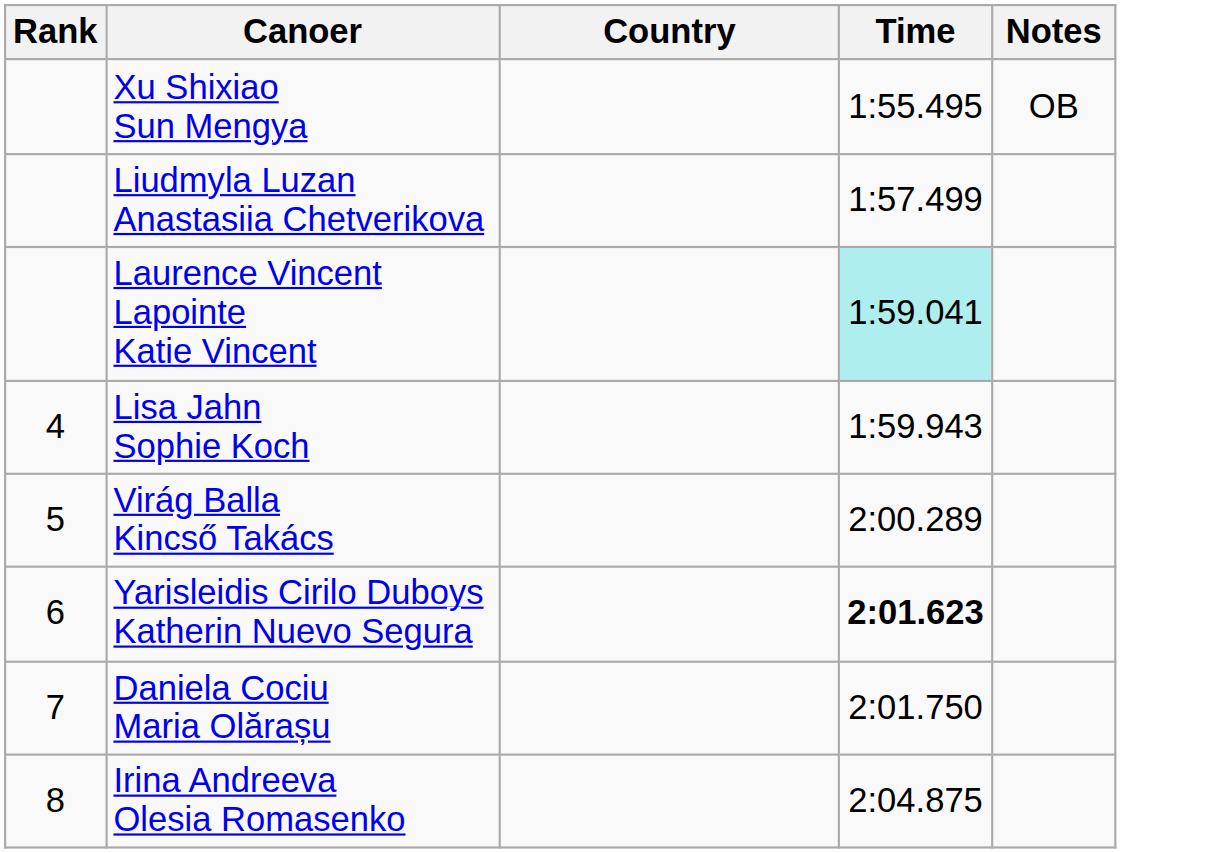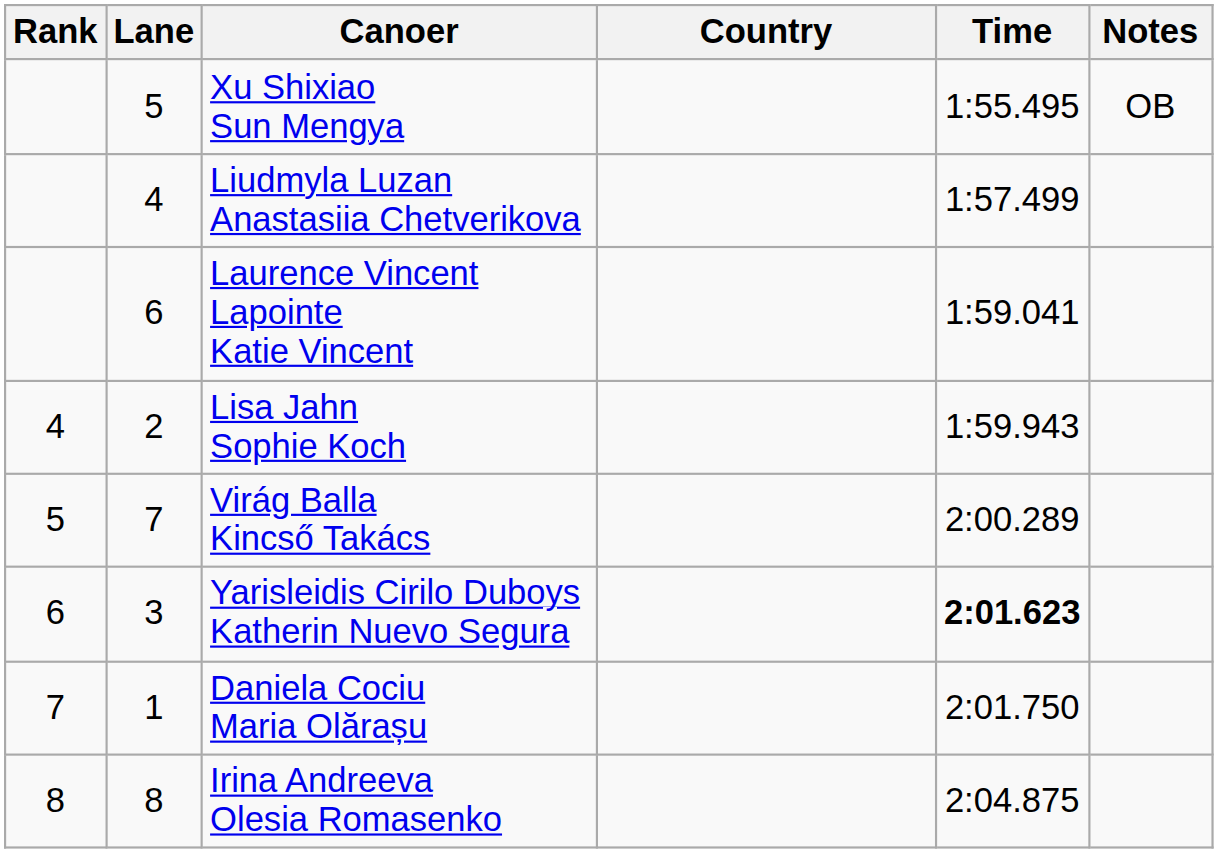 <table class="wikitable" style="text-align:center;">
 <tr>
 <th width=30>Rank</th>
+<th width=30>Lane</th>
 <th width=175>Canoer</th>
 <th width=150>Country</th>
 <th width=30>Time</th>
 <th width=50>Notes</th>
 </tr>
 <tr>
 <td></td>
+<td>5</td>
 <td align=left><a href='#'>Xu Shixiao</a><br><a href='#'>Sun Mengya</a></td>
 <td align=left></td>
 <td>1:55.495</td>
 <td>OB</td>
 </tr>
 <tr>
 <td></td>
+<td>4</td>
 <td align=left><a href='#'>Liudmyla Luzan</a><br><a href='#'>Anastasiia Chetverikova</a></td>
 <td align=left></td>
 <td>1:57.499</td>
 <td></td>
 </tr>
 <tr>
 <td></td>
+<td>6</td>
 <td align=left><a href='#'>Laurence Vincent Lapointe</a><br><a href='#'>Katie Vincent</a></td>
 <td align=left></td>
-<td style="background: paleturquoise;">1:59.041</td>
+<td>1:59.041</td>
 <td></td>
 </tr>
 <tr>
 <td>4</td>
+<td>2</td>
 <td align=left><a href='#'>Lisa Jahn</a><br><a href='#'>Sophie Koch</a></td>
 <td align=left></td>
 <td>1:59.943</td>
 <td></td>
 </tr>
 <tr>
 <td>5</td>
+<td>7</td>
 <td align=left><a href='#'>Virág Balla</a><br><a href='#'>Kincső Takács</a></td>
 <td align=left></td>
 <td>2:00.289</td>
 <td></td>
 </tr>
 <tr>
 <td>6</td>
+<td>3</td>
 <td align=left><a href='#'>Yarisleidis Cirilo Duboys</a><br><a href='#'>Katherin Nuevo Segura</a></td>
 <td align=left></td>
 <td><strong>2:01.623</strong></td>
 <td></td>
 </tr>
 <tr>
 <td>7</td>
+<td>1</td>
 <td align=left><a href='#'>Daniela Cociu</a><br><a href='#'>Maria Olărașu</a></td>
 <td align=left></td>
 <td>2:01.750</td>
 <td></td>
 </tr>
 <tr>
 <td>8</td>
+<td>8</td>
 <td align=left><a href='#'>Irina Andreeva</a><br><a href='#'>Olesia Romasenko</a></td>
 <td align=left></td>
 <td>2:04.875</td>
 <td></td>
 </tr>
 </table>
